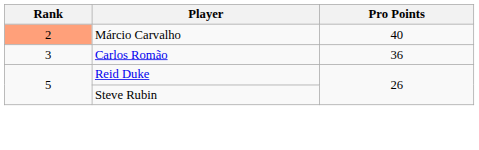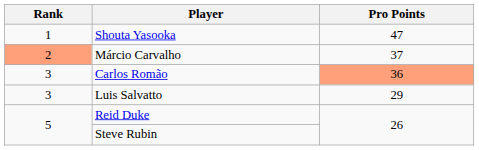 <table class="wikitable" width=30%>
 <tr>
 <th>Rank</th>
 <th>Player</th>
 <th>Pro Points</th>
 </tr>
 <tr>
+<td align=center>1</td>
+<td> <a href='#'>Shouta Yasooka</a></td>
+<td align=center>47</td>
+</tr>
+<tr>
 <td align=center style="background: lightsalmon;">2</td>
 <td> Márcio Carvalho</td>
-<td align=center>40</td>
+<td align=center>37</td>
 </tr>
 <tr>
 <td align=center>3</td>
 <td> <a href='#'>Carlos Romão</a></td>
-<td align=center>36</td>
+<td align=center style="background: lightsalmon;">36</td>
+</tr>
+<tr>
+<td align=center>3</td>
+<td> Luis Salvatto</td>
+<td align=center>29</td>
 </tr>
 <tr>
 <td align=center rowspan=2>5</td>
 <td> <a href='#'>Reid Duke</a></td>
 <td align=center rowspan=2>26</td>
 </tr>
 <tr>
 <td> Steve Rubin</td>
 </tr>
 </table>
